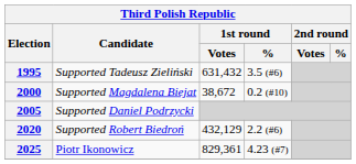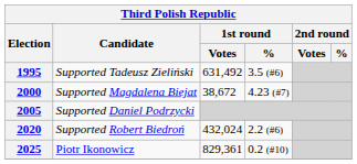 <table class=wikitable>
 <tr>
 <th colspan="6" align="center"><a href='#'>Third Polish Republic</a></th>
 </tr>
 <tr>
 <th rowspan=2>Election</th>
 <th rowspan=2>Candidate</th>
 <th colspan=2>1st round</th>
 <th colspan=2>2nd round</th>
 </tr>
 <tr>
 <th>Votes</th>
 <th>%</th>
 <th>Votes</th>
 <th>%</th>
 </tr>
 <tr>
 <th><a href='#'>1995</a></th>
 <td><em>Supported Tadeusz Zieliński</em></td>
-<td>631,432</td>
+<td>631,492</td>
 <td>3.5 <small>(#6)</small></td>
 <td colspan="2" style="background:lightgrey;"></td>
 </tr>
 <tr>
 <th><a href='#'>2000</a></th>
 <td><em>Supported <a href='#'>Magdalena Biejat</a></em></td>
 <td>38,672</td>
-<td>0.2 <small>(#10)</small></td>
+<td>4.23 <small>(#7)</small></td>
 <td colspan="2" style="background:lightgrey;"></td>
 </tr>
 <tr>
 <th><a href='#'>2005</a></th>
 <td><em>Supported <a href='#'>Daniel Podrzycki</a></em></td>
 <td colspan="4" style="background:lightgrey;"></td>
 </tr>
 <tr>
 <th><a href='#'>2020</a></th>
 <td><em>Supported <a href='#'>Robert Biedroń</a></em></td>
-<td>432,129</td>
+<td>432,024</td>
 <td>2.2 <small>(#6)</small></td>
 <td colspan="2" style="background:lightgrey;"></td>
 </tr>
 <tr>
 <th><a href='#'>2025</a></th>
 <td><a href='#'>Piotr Ikonowicz</a></td>
 <td>829,361</td>
-<td>4.23 <small>(#7)</small></td>
+<td>0.2 <small>(#10)</small></td>
 <td colspan="2" style="background:lightgrey;"></td>
 </tr>
 <tr>
 </tr>
 </table>
